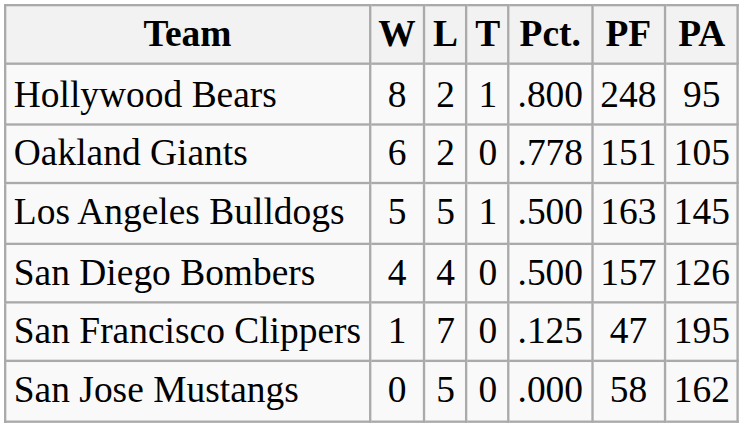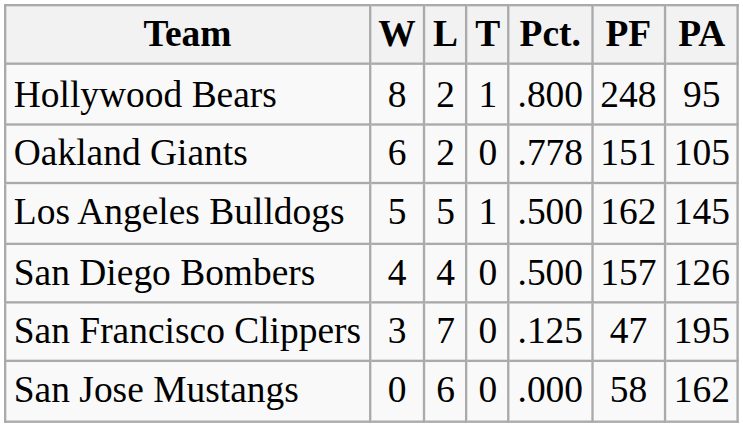 <table class="wikitable">
 <tr>
 <th>Team</th>
 <th>W</th>
 <th>L</th>
 <th>T</th>
 <th>Pct.</th>
 <th>PF</th>
 <th>PA</th>
 </tr>
 <tr align="center">
 <td align="left">Hollywood Bears</td>
 <td>8</td>
 <td>2</td>
 <td>1</td>
 <td>.800</td>
 <td>248</td>
 <td>95</td>
 </tr>
 <tr align="center">
 <td align="left">Oakland Giants</td>
 <td>6</td>
 <td>2</td>
 <td>0</td>
 <td>.778</td>
 <td>151</td>
 <td>105</td>
 </tr>
 <tr align="center">
 <td align="left">Los Angeles Bulldogs</td>
 <td>5</td>
 <td>5</td>
 <td>1</td>
 <td>.500</td>
-<td>163</td>
+<td>162</td>
 <td>145</td>
 </tr>
 <tr align="center">
 <td align="left">San Diego Bombers</td>
 <td>4</td>
 <td>4</td>
 <td>0</td>
 <td>.500</td>
 <td>157</td>
 <td>126</td>
 </tr>
 <tr align="center">
 <td align="left">San Francisco Clippers</td>
-<td>1</td>
+<td>3</td>
 <td>7</td>
 <td>0</td>
 <td>.125</td>
 <td>47</td>
 <td>195</td>
 </tr>
 <tr align="center">
 <td align="left">San Jose Mustangs</td>
 <td>0</td>
-<td>5</td>
+<td>6</td>
 <td>0</td>
 <td>.000</td>
 <td>58</td>
 <td>162</td>
 </tr>
 </table>
